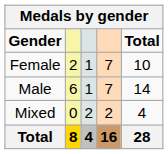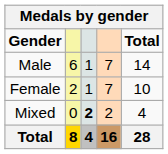 <table class="wikitable" style="font-size:85%;float:right;clear:right;margin-left:1em;">
 <tr style="background:#efefef;">
 <th colspan=5>Medals by gender</th>
 </tr>
 <tr align=center>
 <td><strong>Gender</strong></td>
 <td style="background:#f7f6a8;"></td>
 <td style="background:#dce5e5;"></td>
 <td style="background:#ffdab9;"></td>
 <td><strong>Total</strong></td>
 </tr>
 <tr align=center>
+<td>Male</td>
+<td style="background:#f7f6a8;">6</td>
+<td style="background:#dce5e5;">1</td>
+<td style="background:#ffdab9;">7</td>
+<td>14</td>
+</tr>
+<tr align=center>
 <td>Female</td>
 <td style="background:#f7f6a8;">2</td>
 <td style="background:#dce5e5;">1</td>
 <td style="background:#ffdab9;">7</td>
 <td>10</td>
 </tr>
 <tr align=center>
-<td>Male</td>
-<td style="background:#f7f6a8;">6</td>
-<td style="background:#dce5e5;">1</td>
-<td style="background:#ffdab9;">7</td>
-<td>14</td>
-</tr>
-<tr align=center>
 <td>Mixed</td>
 <td style="background:#f7f6a8;">0</td>
-<td style="background:#dce5e5;">2</td>
+<td style="background:#dce5e5;"><strong>2</strong></td>
 <td style="background:#ffdab9;">2</td>
 <td>4</td>
 </tr>
 <tr align=center>
 <th>Total</th>
 <th style="background:gold;">8</th>
 <th style="background:silver;">4</th>
 <th style="background:#c96;">16</th>
 <th>28</th>
 </tr>
 </table>
